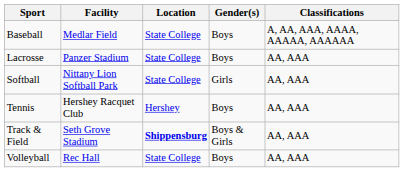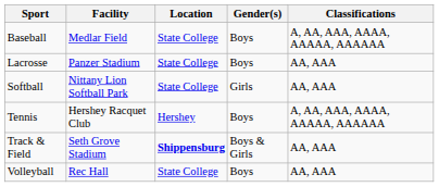 <table class="wikitable">
 <tr>
 <th>Sport</th>
 <th>Facility</th>
 <th>Location</th>
 <th>Gender(s)</th>
 <th>Classifications</th>
 </tr>
 <tr>
 <td>Baseball</td>
 <td><a href='#'>Medlar Field</a></td>
 <td><a href='#'>State College</a></td>
 <td>Boys</td>
 <td>A, AA, AAA, AAAA, AAAAA, AAAAAA</td>
 </tr>
 <tr>
 <td>Lacrosse</td>
 <td><a href='#'>Panzer Stadium</a></td>
 <td><a href='#'>State College</a></td>
 <td>Boys</td>
 <td>AA, AAA</td>
 </tr>
 <tr>
 <td>Softball</td>
 <td><a href='#'>Nittany Lion Softball Park</a></td>
 <td><a href='#'>State College</a></td>
 <td>Girls</td>
 <td>AA, AAA</td>
 </tr>
 <tr>
 <td>Tennis</td>
 <td>Hershey Racquet Club</td>
 <td><a href='#'>Hershey</a></td>
 <td>Boys</td>
-<td>AA, AAA</td>
+<td>A, AA, AAA, AAAA, AAAAA, AAAAAA</td>
 </tr>
 <tr>
 <td>Track & Field</td>
 <td><a href='#'>Seth Grove Stadium</a></td>
 <td><strong><a href='#'>Shippensburg</a></strong></td>
 <td>Boys & Girls</td>
 <td>AA, AAA</td>
 </tr>
 <tr>
 <td>Volleyball</td>
 <td><a href='#'>Rec Hall</a></td>
 <td><a href='#'>State College</a></td>
 <td>Boys</td>
 <td>AA, AAA</td>
 </tr>
 </table>
